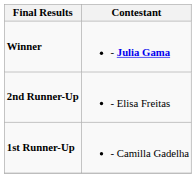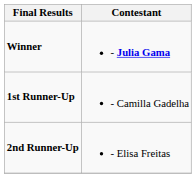 <table class="wikitable">
 <tr>
 <th>Final Results</th>
 <th>Contestant</th>
 </tr>
 <tr>
 <td><strong>Winner</strong></td>
 <td><br><ul><li><strong></strong> - <strong><a href='#'>Julia Gama</a></strong></li></ul></td>
 </tr>
 <tr>
+<td><strong>1st Runner-Up</strong></td>
+<td><br><ul><li><strong></strong> - Camilla Gadelha</li></ul></td>
+</tr>
+<tr>
 <td><strong>2nd Runner-Up</strong></td>
 <td><br><ul><li><strong></strong> - Elisa Freitas</li></ul></td>
 </tr>
 <tr>
-<td><strong>1st Runner-Up</strong></td>
-<td><br><ul><li><strong></strong> - Camilla Gadelha</li></ul></td>
-</tr>
-<tr>
 </tr>
 </table>
